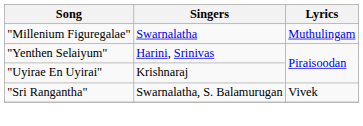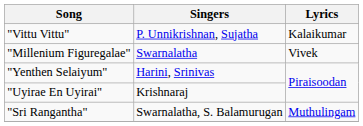 <table class="wikitable">
 <tr>
 <th>Song</th>
 <th>Singers</th>
 <th>Lyrics</th>
 </tr>
 <tr>
+<td>"Vittu Vittu"</td>
+<td><a href='#'>P. Unnikrishnan</a>, <a href='#'>Sujatha</a></td>
+<td>Kalaikumar</td>
+</tr>
+<tr>
 <td>"Millenium Figuregalae"</td>
 <td><a href='#'>Swarnalatha</a></td>
-<td><a href='#'>Muthulingam</a></td>
+<td>Vivek</td>
 </tr>
 <tr>
 <td>"Yenthen Selaiyum"</td>
 <td><a href='#'>Harini</a>, <a href='#'>Srinivas</a></td>
 <td rowspan=2><a href='#'>Piraisoodan</a></td>
 </tr>
 <tr>
 <td>"Uyirae En Uyirai"</td>
 <td>Krishnaraj</td>
 </tr>
 <tr>
 <td>"Sri Rangantha"</td>
 <td>Swarnalatha, S. Balamurugan</td>
-<td>Vivek</td>
+<td><a href='#'>Muthulingam</a></td>
 </tr>
 <tr>
 </tr>
 </table>
